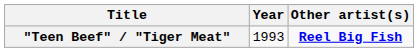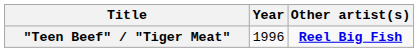 <table class="wikitable plainrowheaders" style="text-align:center;">
 <tr>
 <th rowspan="1" scope="col" style="width:18em;">Title</th>
 <th rowspan="1" scope="col">Year</th>
 <th rowspan="1" scope="col">Other artist(s)</th>
 </tr>
 <tr>
 <th scope="row">"Teen Beef" / "Tiger Meat"</th>
-<td>1993</td>
+<td>1996</td>
 <td><strong><a href='#'>Reel Big Fish</a></strong></td>
 </tr>
 </table>
